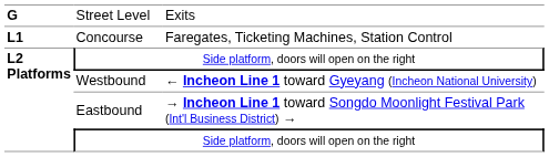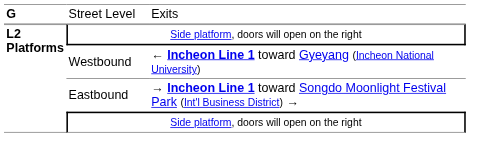 <table table border=0 cellspacing=0 cellpadding=3>
 <tr>
 <td style="border-top:solid 1px gray;border-bottom:solid 1px gray;" width=50 valign=top><strong>G</strong></td>
 <td style="border-top:solid 1px gray;border-bottom:solid 1px gray;" width=100 valign=top>Street Level</td>
 <td style="border-top:solid 1px gray;border-bottom:solid 1px gray;" width=400 valign=top>Exits</td>
-</tr>
-<tr>
-<td style="border-bottom:solid 0 gray;" width=50 valign=top><strong>L1</strong></td>
-<td style="border-bottom:solid 0 gray;" width=100 valign=top>Concourse</td>
-<td style="border-bottom:solid 0 gray;" width=500 valign=top>Faregates, Ticketing Machines, Station Control</td>
 </tr>
 <tr>
 <td style="border-top:solid 1px gray;border-bottom:solid 1px gray;" rowspan=4 valign=top><strong>L2<br>Platforms</strong></td>
 <td style="border-top:solid 1px gray;border-right:solid 2px black;border-left:solid 2px black;border-bottom:solid 2px black;text-align:center;" colspan=2><small><a href='#'>Side platform</a>, doors will open on the right</small></td>
 </tr>
 <tr>
 <td style="border-bottom:solid 1px gray;">Westbound</td>
 <td style="border-bottom:solid 1px gray;">← <a href='#'><span><strong>Incheon Line 1</strong></span></a> toward <a href='#'>Gyeyang</a> <small>(<a href='#'>Incheon National University</a>)</small></td>
 </tr>
 <tr>
 <td>Eastbound</td>
 <td><span>→</span> <a href='#'><span><strong>Incheon Line 1</strong></span></a> toward <a href='#'>Songdo Moonlight Festival Park</a> <small>(<a href='#'>Int'l Business District</a>)</small> →</td>
 </tr>
 <tr>
 <td style="border-top:solid 2px black;border-right:solid 2px black;border-left:solid 2px black;border-bottom:solid 1px gray;text-align:center;" colspan=2><small><a href='#'>Side platform</a>, doors will open on the right</small></td>
 </tr>
 </table>
